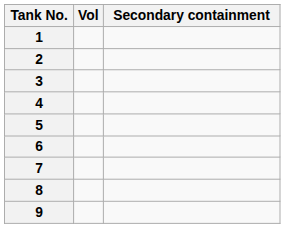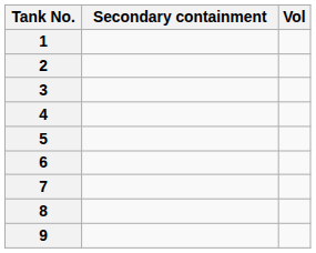 <table class="wikitable mw-collapsible collapsed floatright" style="width:20em;font-size:90%;text-align:center;">
 <tr>
 <th>Tank No.</th>
+<th>Secondary containment</th>
 <th>Vol</th>
-<th>Secondary containment</th>
 </tr>
 <tr>
 <th>1</th>
 <td></td>
 <td></td>
 </tr>
 <tr>
 <th>2</th>
 <td></td>
 <td></td>
 </tr>
 <tr>
 <th>3</th>
 <td></td>
 <td></td>
 </tr>
 <tr>
 <th>4</th>
 <td></td>
 <td></td>
 </tr>
 <tr>
 <th>5</th>
 <td></td>
 <td></td>
 </tr>
 <tr>
 <th>6</th>
 <td></td>
 <td></td>
 </tr>
 <tr>
 <th>7</th>
 <td></td>
 <td></td>
 </tr>
 <tr>
 <th>8</th>
 <td></td>
 <td></td>
 </tr>
 <tr>
 <th>9</th>
 <td></td>
 <td></td>
 </tr>
 </table>
